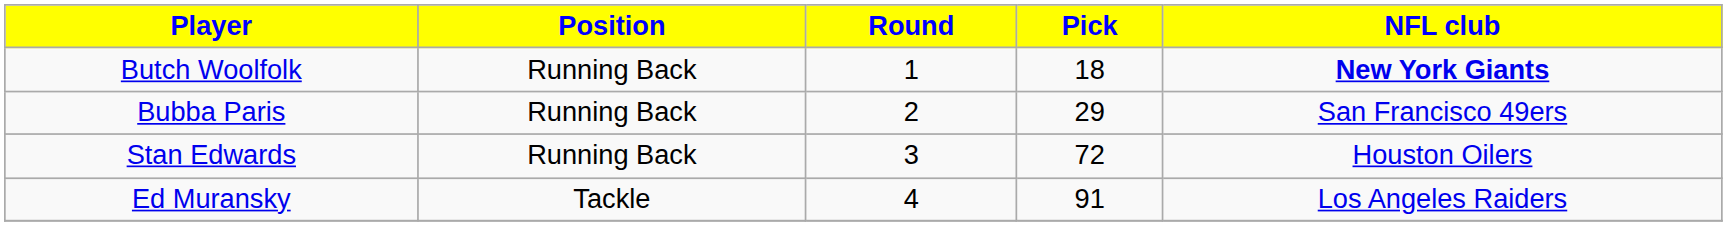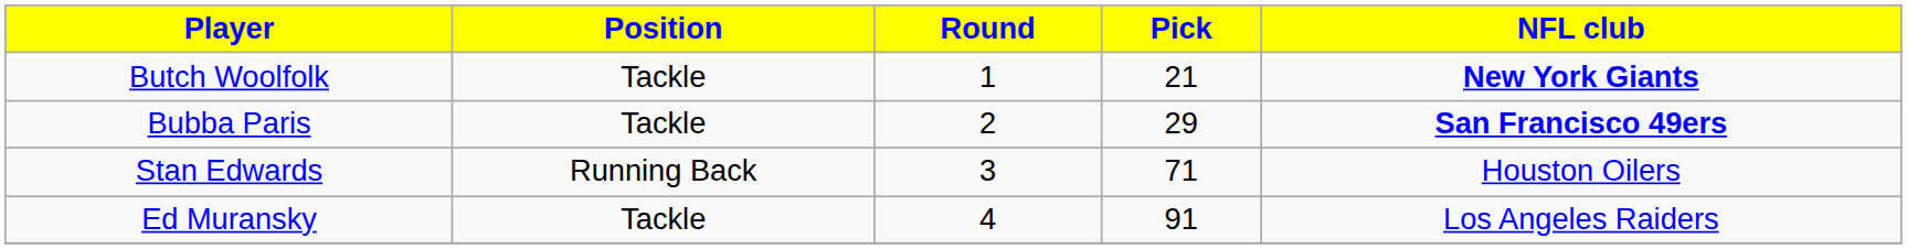 <table class="wikitable" width="80%">
 <tr align="center"  style="background:yellow;color:blue;">
 <td><strong>Player</strong></td>
 <td><strong>Position</strong></td>
 <td><strong>Round</strong></td>
 <td><strong>Pick</strong></td>
 <td><strong>NFL club</strong></td>
 </tr>
 <tr align="center" bgcolor="">
 <td><a href='#'>Butch Woolfolk</a></td>
-<td>Running Back</td>
+<td>Tackle</td>
 <td>1</td>
-<td>18</td>
+<td>21</td>
 <td><strong><a href='#'>New York Giants</a></strong></td>
 </tr>
 <tr align="center" bgcolor="">
 <td><a href='#'>Bubba Paris</a></td>
-<td>Running Back</td>
+<td>Tackle</td>
 <td>2</td>
 <td>29</td>
-<td><a href='#'>San Francisco 49ers</a></td>
+<td><strong><a href='#'>San Francisco 49ers</a></strong></td>
 </tr>
 <tr align="center" bgcolor="">
 <td><a href='#'>Stan Edwards</a></td>
 <td>Running Back</td>
 <td>3</td>
-<td>72</td>
+<td>71</td>
 <td><a href='#'>Houston Oilers</a></td>
 </tr>
 <tr align="center" bgcolor="">
 <td><a href='#'>Ed Muransky</a></td>
 <td>Tackle</td>
 <td>4</td>
 <td>91</td>
 <td><a href='#'>Los Angeles Raiders</a></td>
 </tr>
 <tr align="center" bgcolor="">
 </tr>
 </table>
